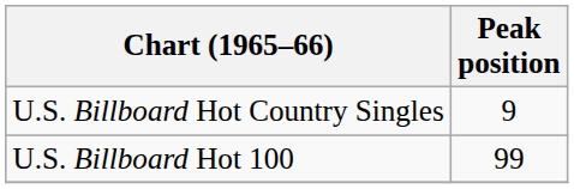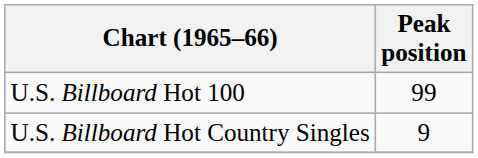 <table class="wikitable sortable">
 <tr>
 <th align="left">Chart (1965–66)</th>
 <th align="center">Peak<br>position</th>
 </tr>
 <tr>
+<td align="left">U.S. <em>Billboard</em> Hot 100</td>
+<td align="center">99</td>
+</tr>
+<tr>
 <td align="left">U.S. <em>Billboard</em> Hot Country Singles</td>
 <td align="center">9</td>
 </tr>
 <tr>
-<td align="left">U.S. <em>Billboard</em> Hot 100</td>
-<td align="center">99</td>
-</tr>
-<tr>
 </tr>
 </table>
